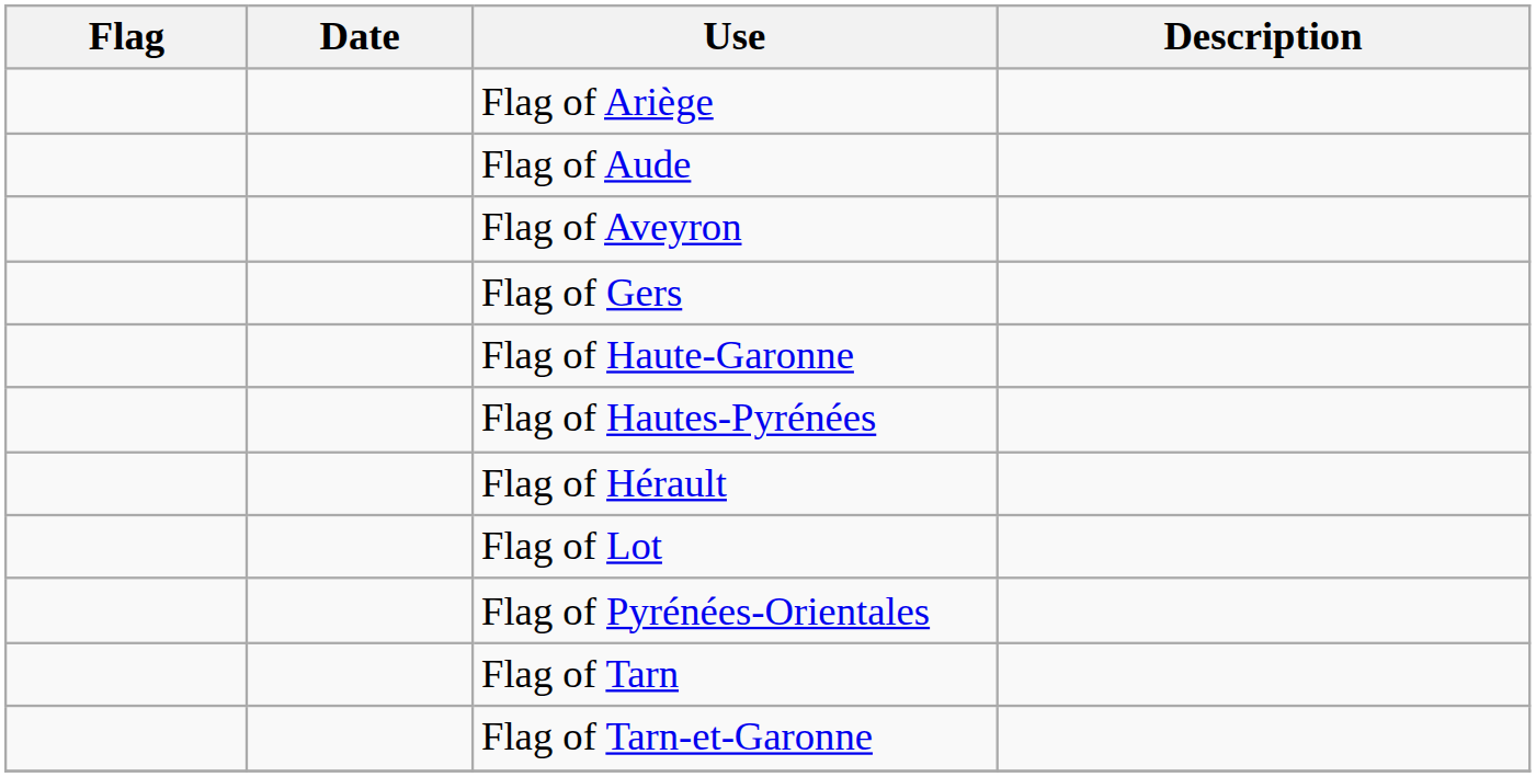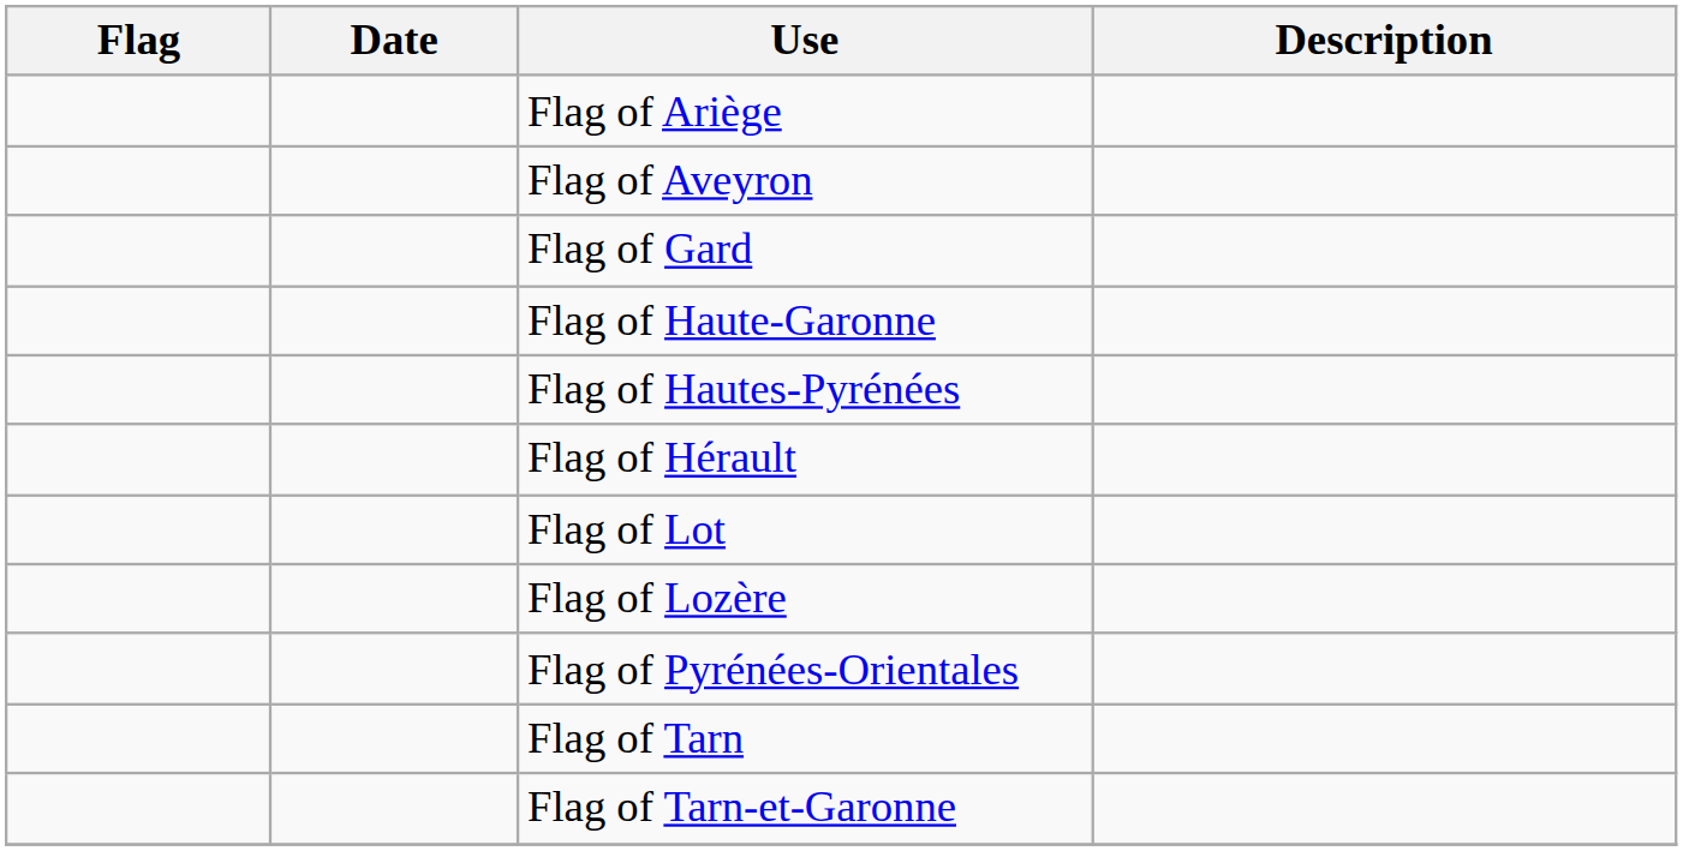 <table class="wikitable">
 <tr style="background:#efefef;">
 <th style="width:110px;">Flag</th>
 <th style="width:100px;">Date</th>
 <th style="width:250px;">Use</th>
 <th style="width:250px;">Description</th>
 </tr>
 <tr>
 <td></td>
 <td></td>
 <td>Flag of <a href='#'>Ariège</a></td>
 <td></td>
 </tr>
 <tr>
 <td></td>
 <td></td>
-<td>Flag of <a href='#'>Aude</a></td>
-<td></td>
-</tr>
-<tr>
-<td></td>
-<td></td>
 <td>Flag of <a href='#'>Aveyron</a></td>
 <td></td>
 </tr>
 <tr>
 <td></td>
 <td></td>
-<td>Flag of <a href='#'>Gers</a></td>
+<td>Flag of <a href='#'>Gard</a></td>
 <td></td>
 </tr>
 <tr>
 <td></td>
 <td></td>
 <td>Flag of <a href='#'>Haute-Garonne</a></td>
 <td></td>
 </tr>
 <tr>
 <td></td>
 <td></td>
 <td>Flag of <a href='#'>Hautes-Pyrénées</a></td>
 <td></td>
 </tr>
 <tr>
 <td></td>
 <td></td>
 <td>Flag of <a href='#'>Hérault</a></td>
 <td></td>
 </tr>
 <tr>
 <td></td>
 <td></td>
 <td>Flag of <a href='#'>Lot</a></td>
 <td></td>
 </tr>
 <tr>
 <td></td>
 <td></td>
+<td>Flag of <a href='#'>Lozère</a></td>
+<td></td>
+</tr>
+<tr>
+<td></td>
+<td></td>
 <td>Flag of <a href='#'>Pyrénées-Orientales</a></td>
 <td></td>
 </tr>
 <tr>
 <td></td>
 <td></td>
 <td>Flag of <a href='#'>Tarn</a></td>
 <td></td>
 </tr>
 <tr>
 <td></td>
 <td></td>
 <td>Flag of <a href='#'>Tarn-et-Garonne</a></td>
 <td></td>
 </tr>
 <tr>
 </tr>
 </table>
